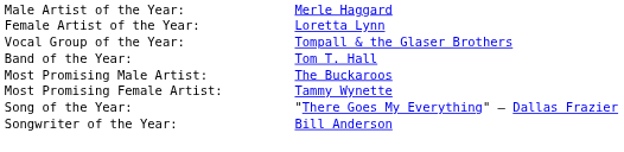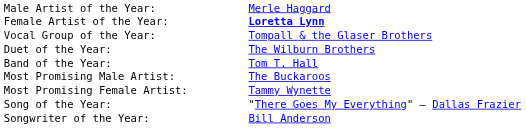 <table cellspacing="0" border="0" cellpadding="1">
 <tr>
 <td style="width:300px;">Male Artist of the Year:</td>
 <td><a href='#'>Merle Haggard</a></td>
 </tr>
 <tr>
 <td>Female Artist of the Year:</td>
-<td><a href='#'>Loretta Lynn</a></td>
+<td><strong><a href='#'>Loretta Lynn</a></strong></td>
 </tr>
 <tr>
 <td>Vocal Group of the Year:</td>
 <td><a href='#'>Tompall & the Glaser Brothers</a></td>
+</tr>
+<tr>
+<td>Duet of the Year:</td>
+<td><a href='#'>The Wilburn Brothers</a></td>
 </tr>
 <tr>
 <td>Band of the Year:</td>
 <td><a href='#'>Tom T. Hall</a></td>
 </tr>
 <tr>
 <td>Most Promising Male Artist:</td>
 <td><a href='#'>The Buckaroos</a></td>
 </tr>
 <tr>
 <td>Most Promising Female Artist:</td>
 <td><a href='#'>Tammy Wynette</a></td>
 </tr>
 <tr>
 <td>Song of the Year:</td>
 <td>"<a href='#'>There Goes My Everything</a>" – <a href='#'>Dallas Frazier</a></td>
 </tr>
 <tr>
 <td>Songwriter of the Year:</td>
 <td><a href='#'>Bill Anderson</a></td>
 </tr>
 <tr>
 </tr>
 </table>
